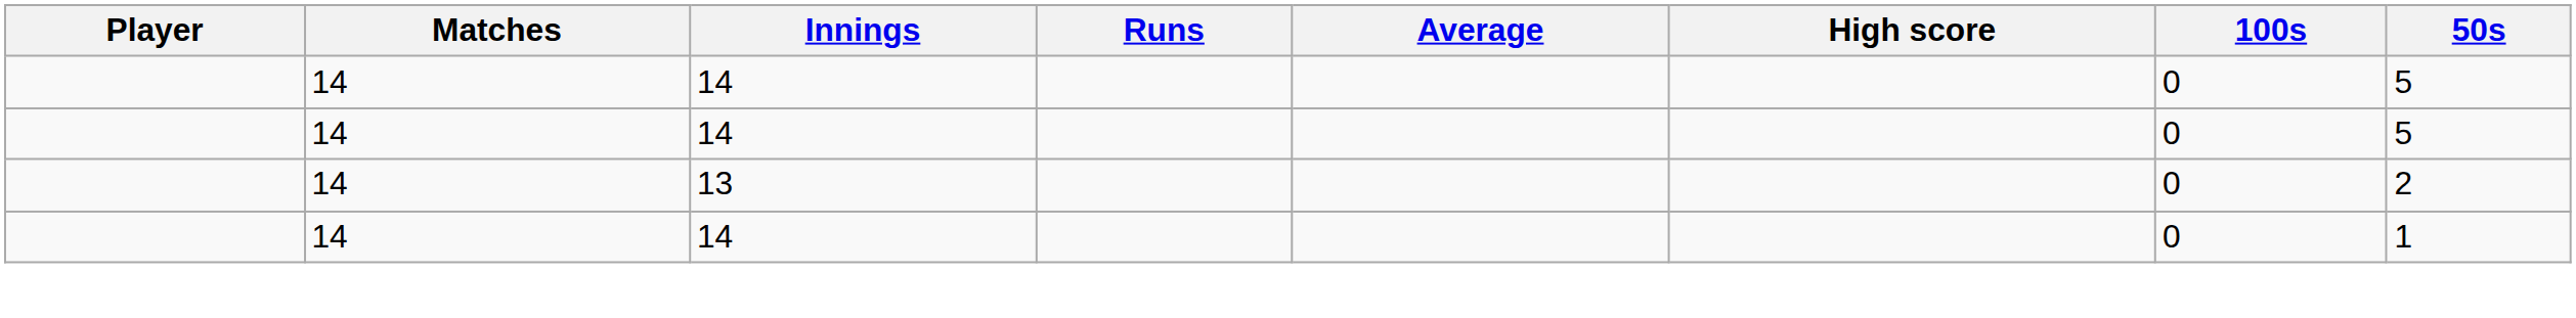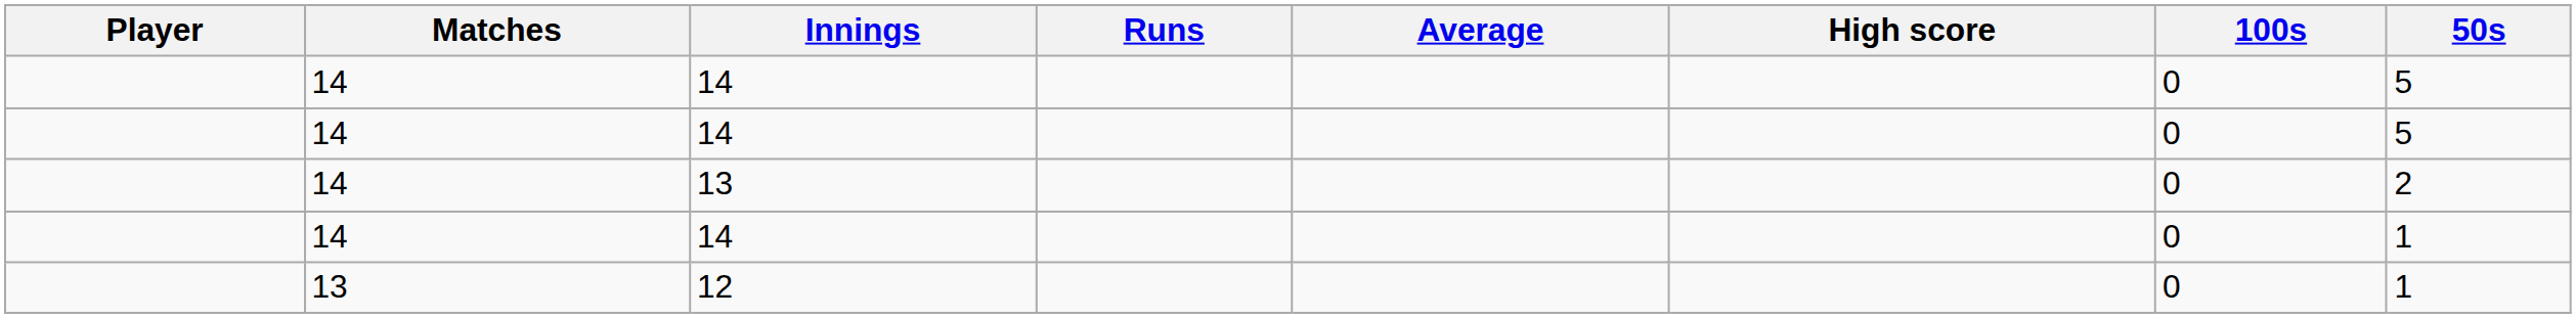 <table class="wikitable sortable" style="width:80%;">
 <tr>
 <th>Player</th>
 <th>Matches</th>
 <th><a href='#'>Innings</a></th>
 <th><a href='#'>Runs</a></th>
 <th><a href='#'>Average</a></th>
 <th>High score</th>
 <th><a href='#'>100s</a></th>
 <th><a href='#'>50s</a></th>
 </tr>
 <tr>
 <td></td>
 <td>14</td>
 <td>14</td>
 <td></td>
 <td></td>
 <td></td>
 <td>0</td>
 <td>5</td>
 </tr>
 <tr>
 <td></td>
 <td>14</td>
 <td>14</td>
 <td></td>
 <td></td>
 <td></td>
 <td>0</td>
 <td>5</td>
 </tr>
 <tr>
 <td></td>
 <td>14</td>
 <td>13</td>
 <td></td>
 <td></td>
 <td></td>
 <td>0</td>
 <td>2</td>
 </tr>
 <tr>
 <td></td>
 <td>14</td>
 <td>14</td>
 <td></td>
 <td></td>
 <td></td>
 <td>0</td>
 <td>1</td>
 </tr>
+<tr>
+<td></td>
+<td>13</td>
+<td>12</td>
+<td></td>
+<td></td>
+<td></td>
+<td>0</td>
+<td>1</td>
+</tr>
 </table>
